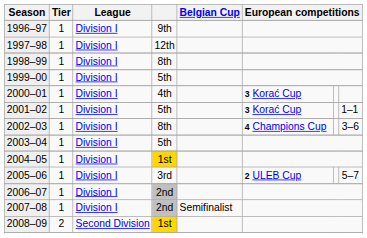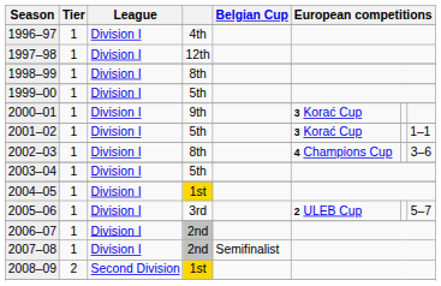 <table class="wikitable" style="font-size:85%">
 <tr bgcolor=>
 <th>Season</th>
 <th>Tier</th>
 <th>League</th>
 <th></th>
 <th><a href='#'>Belgian Cup</a></th>
 <th colspan=3>European competitions</th>
 </tr>
 <tr>
 </tr>
 <tr>
 <td style="background:#efefef;">1996–97</td>
 <td align="center">1</td>
 <td><a href='#'>Division I</a></td>
-<td style="background: " align="center">9th</td>
+<td style="background: " align="center">4th</td>
 <td></td>
 <td colspan=3></td>
 </tr>
 <tr>
 <td style="background:#efefef;">1997–98</td>
 <td align="center">1</td>
 <td><a href='#'>Division I</a></td>
 <td style="background: " align="center">12th</td>
 <td></td>
 <td colspan=3></td>
 </tr>
 <tr>
 </tr>
 <tr>
 <td style="background:#efefef;">1998–99</td>
 <td align="center">1</td>
 <td><a href='#'>Division I</a></td>
 <td align="center">8th</td>
 <td></td>
 <td colspan=3></td>
 </tr>
 <tr>
 </tr>
 <tr>
 <td style="background:#efefef;">1999–00</td>
 <td align="center">1</td>
 <td><a href='#'>Division I</a></td>
 <td align="center">5th</td>
 <td></td>
 <td colspan=3></td>
 </tr>
 <tr>
 </tr>
 <tr>
 <td style="background:#efefef;">2000–01</td>
 <td align="center">1</td>
 <td><a href='#'>Division I</a></td>
-<td style="background: " align="center">4th</td>
+<td style="background: " align="center">9th</td>
 <td></td>
 <td><small><strong>3</strong></small> <a href='#'>Korać Cup</a></td>
 <td style="text-align:center;"></td>
 <td></td>
 </tr>
 <tr>
 </tr>
 <tr>
 <td style="background:#efefef;">2001–02</td>
 <td align="center">1</td>
 <td><a href='#'>Division I</a></td>
 <td align="center">5th</td>
 <td></td>
 <td><small><strong>3</strong></small> <a href='#'>Korać Cup</a></td>
 <td style="text-align:center;"></td>
 <td>1–1</td>
 </tr>
 <tr>
 </tr>
 <tr>
 <td style="background:#efefef;">2002–03</td>
 <td align="center">1</td>
 <td><a href='#'>Division I</a></td>
 <td align="center">8th</td>
 <td></td>
 <td><small><strong>4</strong></small> <a href='#'>Champions Cup</a></td>
 <td style="text-align:center;"></td>
 <td style="text-align:center;">3–6</td>
 </tr>
 <tr>
 </tr>
 <tr>
 <td style="background:#efefef;">2003–04</td>
 <td align="center">1</td>
 <td><a href='#'>Division I</a></td>
 <td align="center">5th</td>
 <td></td>
 <td colspan=3></td>
 </tr>
 <tr>
 </tr>
 <tr>
 <td style="background:#efefef;">2004–05</td>
 <td align="center">1</td>
 <td><a href='#'>Division I</a></td>
 <td align="center" style="background:gold">1st</td>
 <td></td>
 <td colspan=3></td>
 </tr>
 <tr>
 <td style="background:#efefef;">2005–06</td>
 <td align="center">1</td>
 <td><a href='#'>Division I</a></td>
 <td style="background: " align="center">3rd</td>
 <td></td>
 <td><small><strong>2</strong></small> <a href='#'>ULEB Cup</a></td>
 <td style="text-align:center;"></td>
 <td style="text-align:center;">5–7</td>
 </tr>
 <tr>
 </tr>
 <tr>
 <td style="background:#efefef;">2006–07</td>
 <td align="center">1</td>
 <td><a href='#'>Division I</a></td>
 <td style="background:silver; text-align:center;">2nd</td>
 <td></td>
 <td colspan=3></td>
 </tr>
 <tr>
 <td style="background:#efefef;">2007–08</td>
 <td align="center">1</td>
 <td><a href='#'>Division I</a></td>
 <td style="background:silver" align="center">2nd</td>
 <td>Semifinalist</td>
 <td colspan=3></td>
 </tr>
 <tr>
 <td style="background:#efefef;">2008–09</td>
 <td align="center">2</td>
 <td><a href='#'>Second Division</a></td>
 <td style="background:gold" align="center">1st</td>
 <td></td>
 <td colspan=3></td>
 </tr>
 <tr>
 </tr>
 <tr>
 </tr>
 </table>
